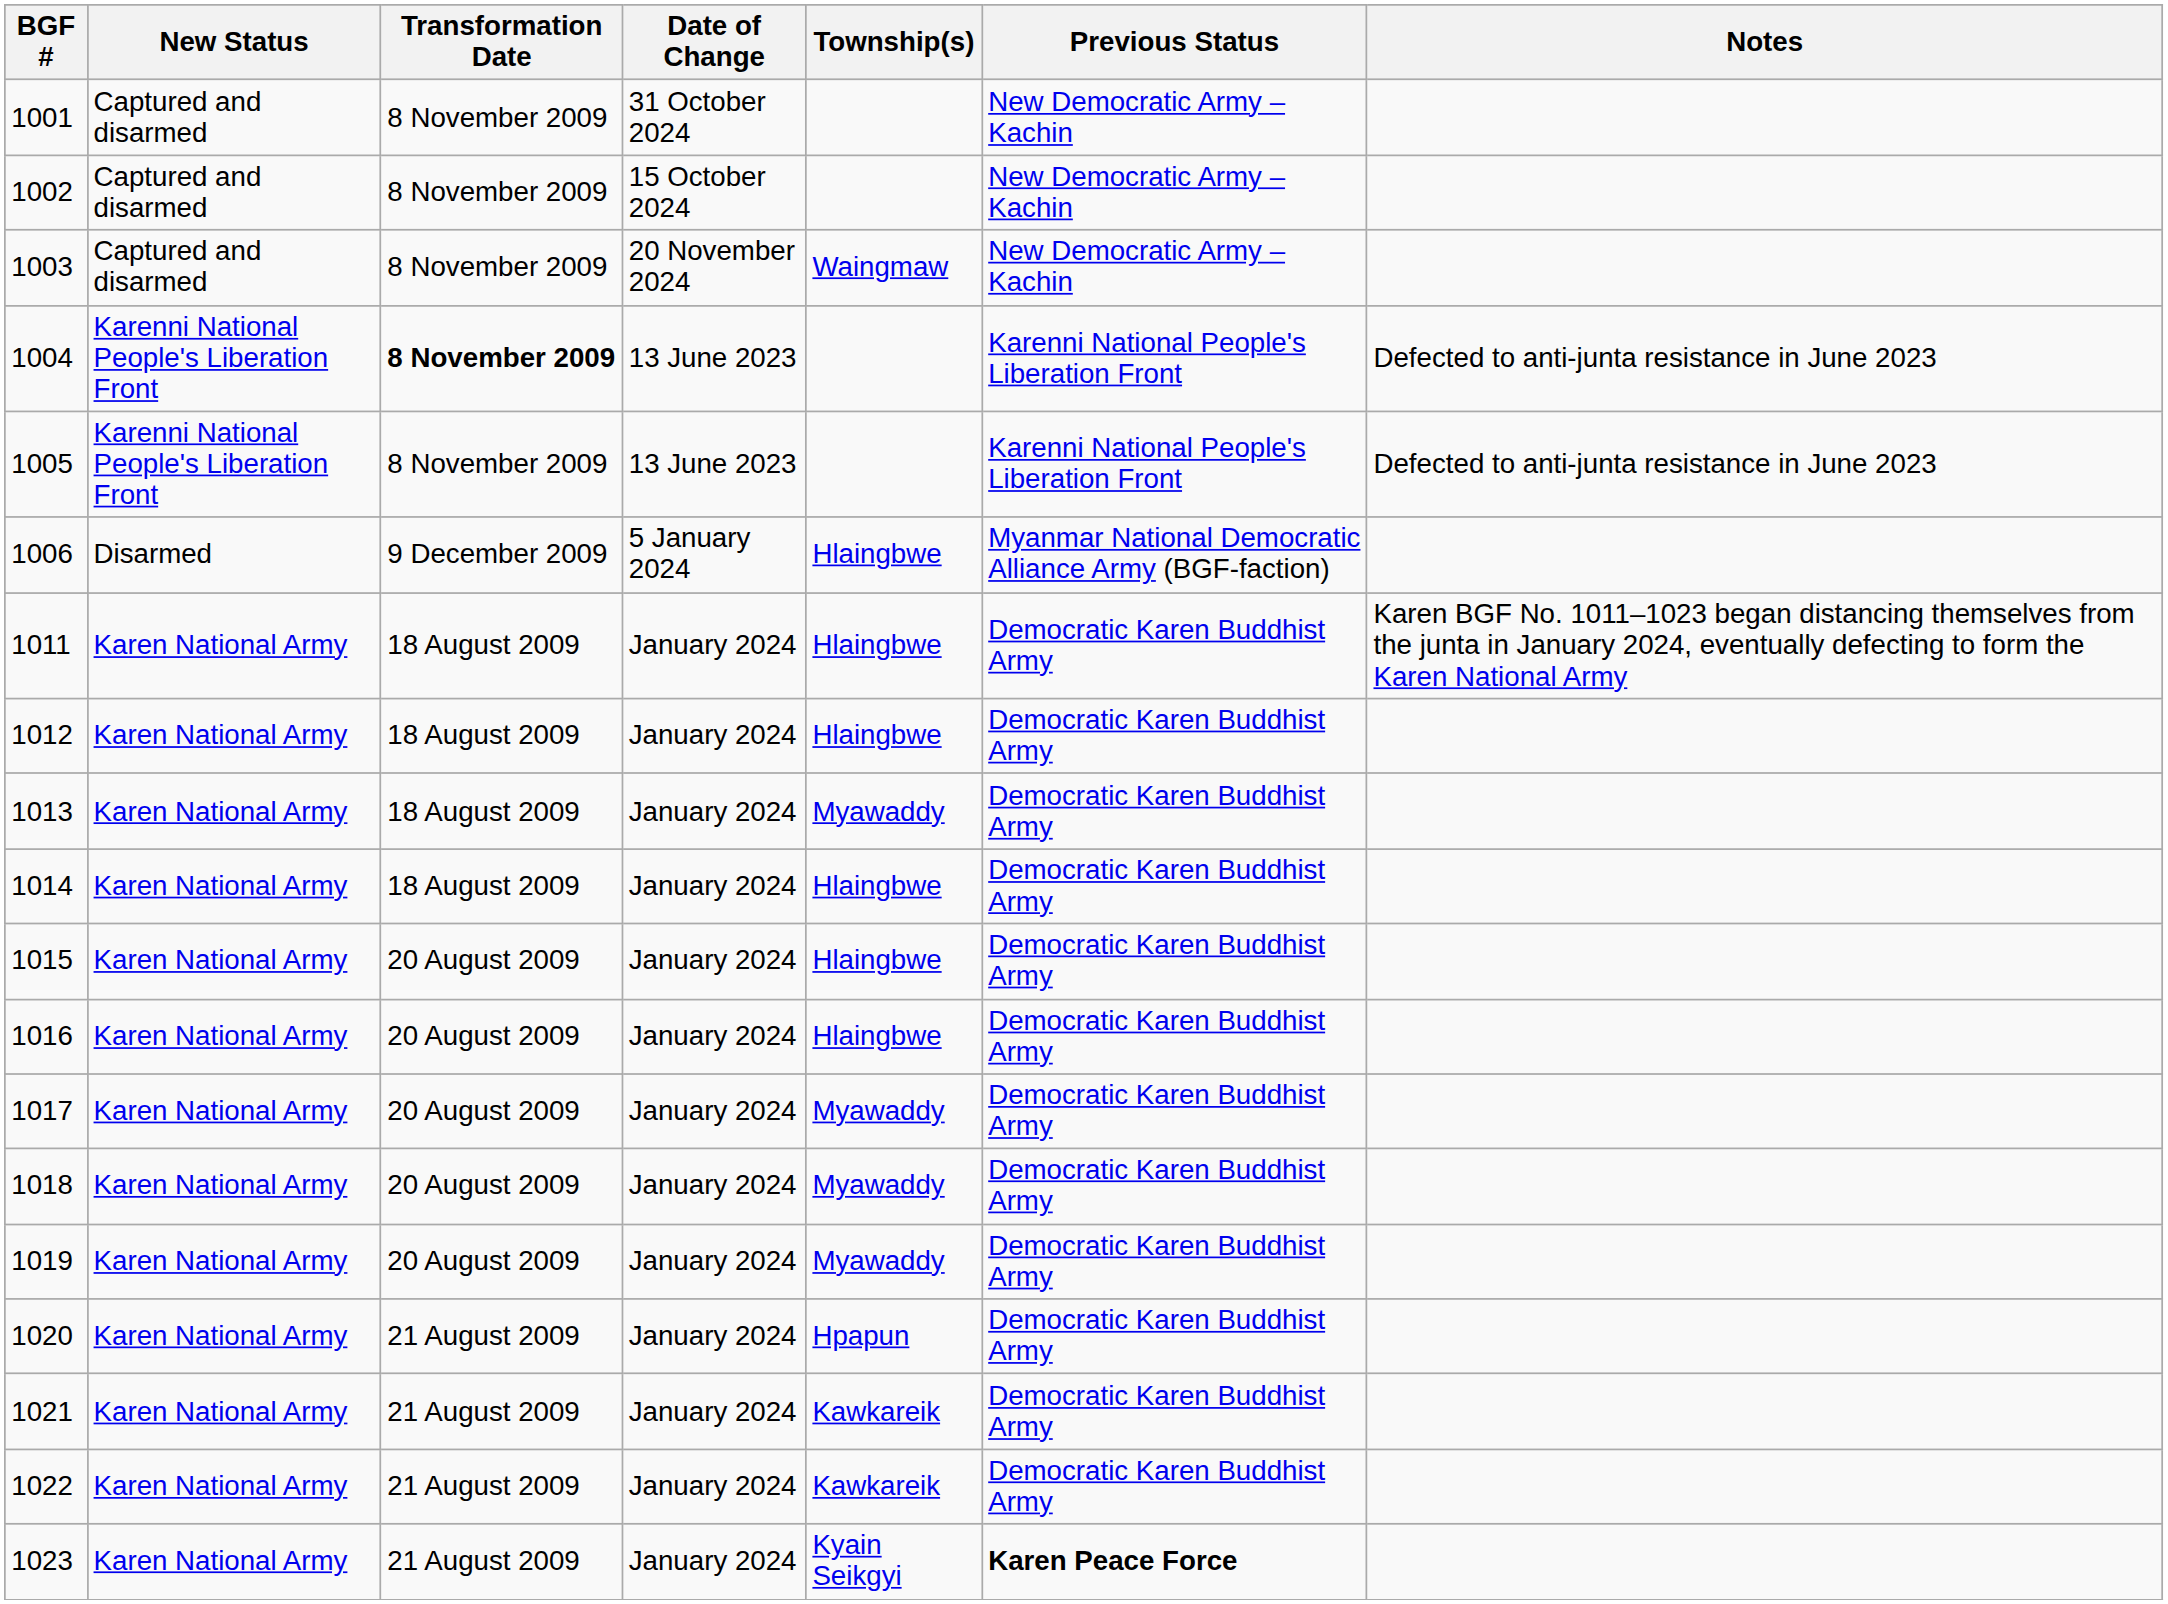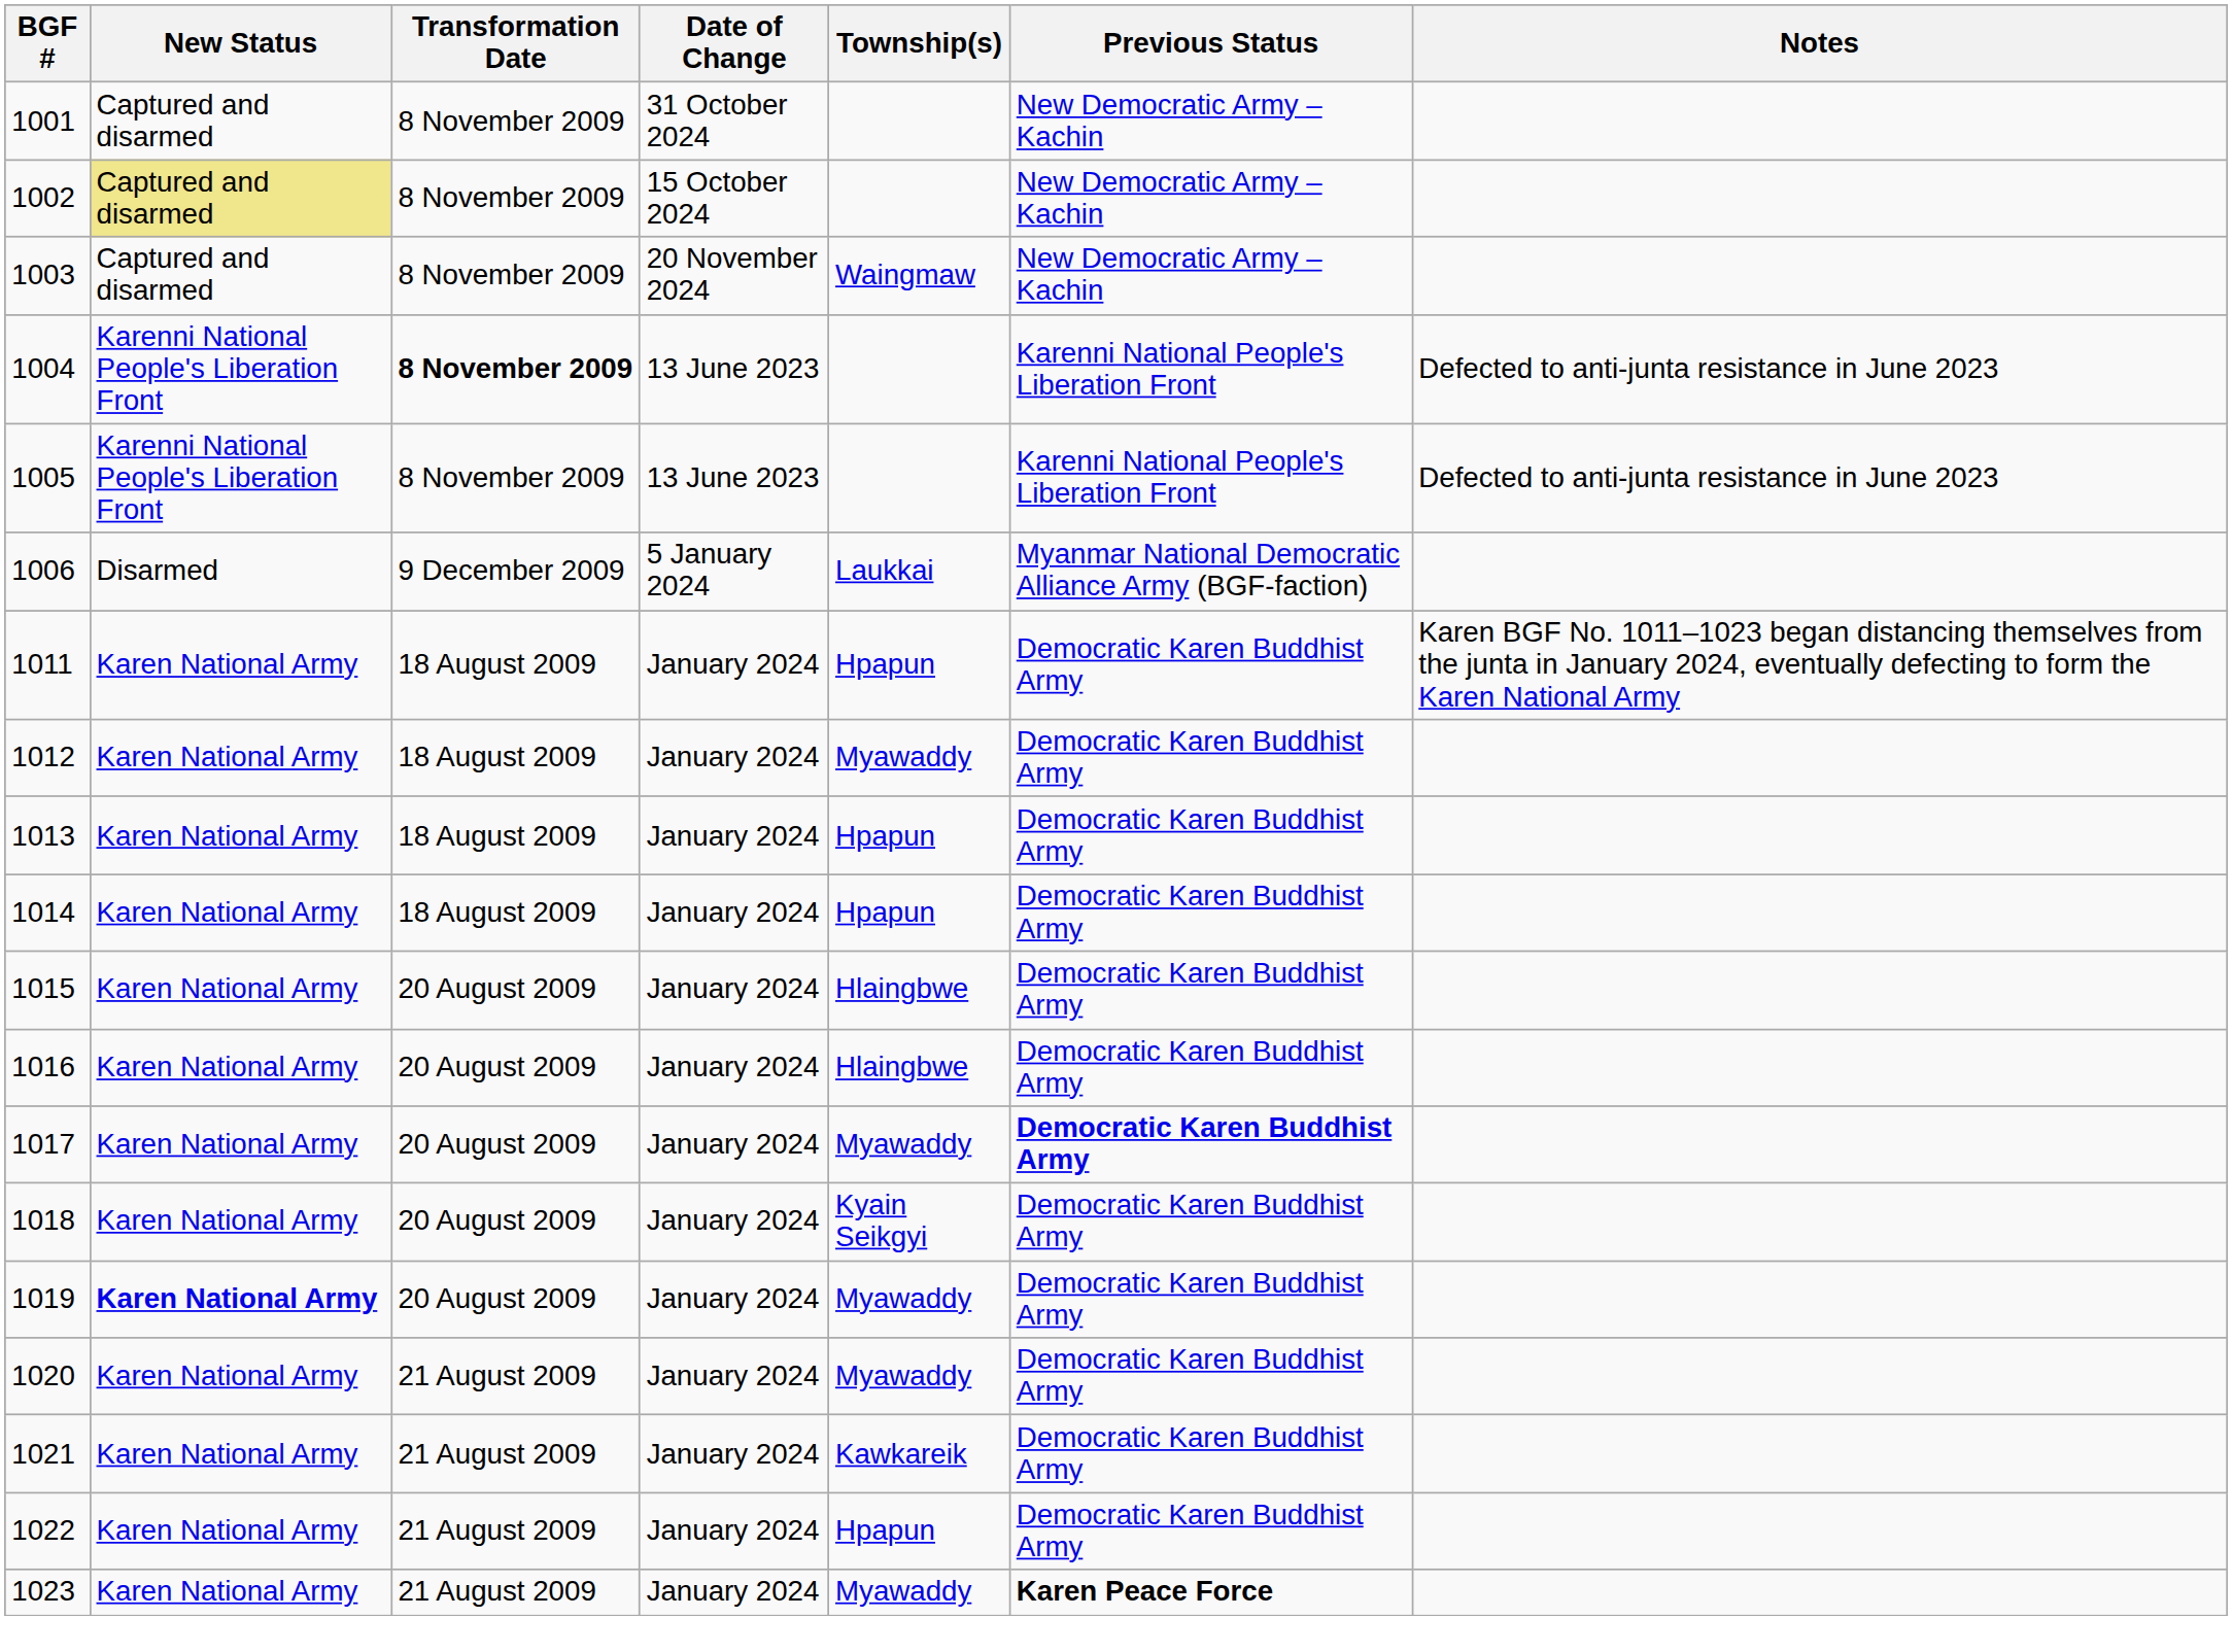 <table class="wikitable sortable">
 <tr>
 <th>BGF #</th>
 <th>New Status</th>
 <th>Transformation Date</th>
 <th>Date of Change</th>
 <th>Township(s)</th>
 <th>Previous Status</th>
 <th>Notes</th>
 </tr>
 <tr>
 <td>1001</td>
 <td>Captured and disarmed</td>
 <td>8 November 2009</td>
 <td>31 October 2024</td>
 <td></td>
 <td> <a href='#'>New Democratic Army – Kachin</a></td>
 <td></td>
 </tr>
 <tr>
 <td>1002</td>
-<td>Captured and disarmed</td>
+<td style="background: khaki;">Captured and disarmed</td>
 <td>8 November 2009</td>
 <td>15 October 2024</td>
 <td></td>
 <td> <a href='#'>New Democratic Army – Kachin</a></td>
 <td></td>
 </tr>
 <tr>
 <td>1003</td>
 <td>Captured and disarmed</td>
 <td>8 November 2009</td>
 <td>20 November 2024</td>
 <td><a href='#'>Waingmaw</a></td>
 <td> <a href='#'>New Democratic Army – Kachin</a></td>
 <td></td>
 </tr>
 <tr>
 <td>1004</td>
 <td> <a href='#'>Karenni National People's Liberation Front</a></td>
 <td><strong>8 November 2009</strong></td>
 <td>13 June 2023</td>
 <td></td>
 <td> <a href='#'>Karenni National People's Liberation Front</a></td>
 <td>Defected to anti-junta resistance in June 2023</td>
 </tr>
 <tr>
 <td>1005</td>
 <td> <a href='#'>Karenni National People's Liberation Front</a></td>
 <td>8 November 2009</td>
 <td>13 June 2023</td>
 <td></td>
 <td> <a href='#'>Karenni National People's Liberation Front</a></td>
 <td>Defected to anti-junta resistance in June 2023</td>
 </tr>
 <tr>
 <td>1006</td>
 <td>Disarmed</td>
 <td>9 December 2009</td>
 <td>5 January 2024</td>
-<td><a href='#'>Hlaingbwe</a></td>
+<td><a href='#'>Laukkai</a></td>
 <td> <a href='#'>Myanmar National Democratic Alliance Army</a> (BGF-faction)</td>
 <td></td>
 </tr>
 <tr>
 <td>1011</td>
 <td> <a href='#'>Karen National Army</a></td>
 <td>18 August 2009</td>
 <td>January 2024</td>
-<td><a href='#'>Hlaingbwe</a></td>
+<td><a href='#'>Hpapun</a></td>
 <td> <a href='#'>Democratic Karen Buddhist Army</a></td>
 <td>Karen BGF No. 1011–1023 began distancing themselves from the junta in January 2024, eventually defecting to form the <a href='#'>Karen National Army</a></td>
 </tr>
 <tr>
 <td>1012</td>
 <td> <a href='#'>Karen National Army</a></td>
 <td>18 August 2009</td>
 <td>January 2024</td>
-<td><a href='#'>Hlaingbwe</a></td>
+<td><a href='#'>Myawaddy</a></td>
 <td> <a href='#'>Democratic Karen Buddhist Army</a></td>
 <td></td>
 </tr>
 <tr>
 <td>1013</td>
 <td> <a href='#'>Karen National Army</a></td>
 <td>18 August 2009</td>
 <td>January 2024</td>
-<td><a href='#'>Myawaddy</a></td>
+<td><a href='#'>Hpapun</a></td>
 <td> <a href='#'>Democratic Karen Buddhist Army</a></td>
 <td></td>
 </tr>
 <tr>
 <td>1014</td>
 <td> <a href='#'>Karen National Army</a></td>
 <td>18 August 2009</td>
 <td>January 2024</td>
-<td><a href='#'>Hlaingbwe</a></td>
+<td><a href='#'>Hpapun</a></td>
 <td> <a href='#'>Democratic Karen Buddhist Army</a></td>
 <td></td>
 </tr>
 <tr>
 <td>1015</td>
 <td> <a href='#'>Karen National Army</a></td>
 <td>20 August 2009</td>
 <td>January 2024</td>
 <td><a href='#'>Hlaingbwe</a></td>
 <td> <a href='#'>Democratic Karen Buddhist Army</a></td>
 <td></td>
 </tr>
 <tr>
 <td>1016</td>
 <td> <a href='#'>Karen National Army</a></td>
 <td>20 August 2009</td>
 <td>January 2024</td>
 <td><a href='#'>Hlaingbwe</a></td>
 <td> <a href='#'>Democratic Karen Buddhist Army</a></td>
 <td></td>
 </tr>
 <tr>
 <td>1017</td>
 <td> <a href='#'>Karen National Army</a></td>
 <td>20 August 2009</td>
 <td>January 2024</td>
 <td><a href='#'>Myawaddy</a></td>
-<td> <a href='#'>Democratic Karen Buddhist Army</a></td>
+<td><strong> <a href='#'>Democratic Karen Buddhist Army</a></strong></td>
 <td></td>
 </tr>
 <tr>
 <td>1018</td>
 <td> <a href='#'>Karen National Army</a></td>
 <td>20 August 2009</td>
 <td>January 2024</td>
-<td><a href='#'>Myawaddy</a></td>
+<td><a href='#'>Kyain Seikgyi</a></td>
 <td> <a href='#'>Democratic Karen Buddhist Army</a></td>
 <td></td>
 </tr>
 <tr>
 <td>1019</td>
-<td> <a href='#'>Karen National Army</a></td>
+<td><strong> <a href='#'>Karen National Army</a></strong></td>
 <td>20 August 2009</td>
 <td>January 2024</td>
 <td><a href='#'>Myawaddy</a></td>
 <td> <a href='#'>Democratic Karen Buddhist Army</a></td>
 <td></td>
 </tr>
 <tr>
 <td>1020</td>
 <td> <a href='#'>Karen National Army</a></td>
 <td>21 August 2009</td>
 <td>January 2024</td>
-<td><a href='#'>Hpapun</a></td>
+<td><a href='#'>Myawaddy</a></td>
 <td> <a href='#'>Democratic Karen Buddhist Army</a></td>
 <td></td>
 </tr>
 <tr>
 <td>1021</td>
 <td> <a href='#'>Karen National Army</a></td>
 <td>21 August 2009</td>
 <td>January 2024</td>
 <td><a href='#'>Kawkareik</a></td>
 <td> <a href='#'>Democratic Karen Buddhist Army</a></td>
 <td></td>
 </tr>
 <tr>
 <td>1022</td>
 <td> <a href='#'>Karen National Army</a></td>
 <td>21 August 2009</td>
 <td>January 2024</td>
-<td><a href='#'>Kawkareik</a></td>
+<td><a href='#'>Hpapun</a></td>
 <td> <a href='#'>Democratic Karen Buddhist Army</a></td>
 <td></td>
 </tr>
 <tr>
 <td>1023</td>
 <td> <a href='#'>Karen National Army</a></td>
 <td>21 August 2009</td>
 <td>January 2024</td>
-<td><a href='#'>Kyain Seikgyi</a></td>
+<td><a href='#'>Myawaddy</a></td>
 <td><strong>Karen Peace Force</strong></td>
 <td></td>
 </tr>
 <tr>
 </tr>
 </table>
